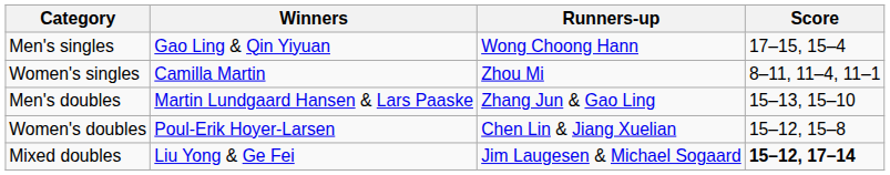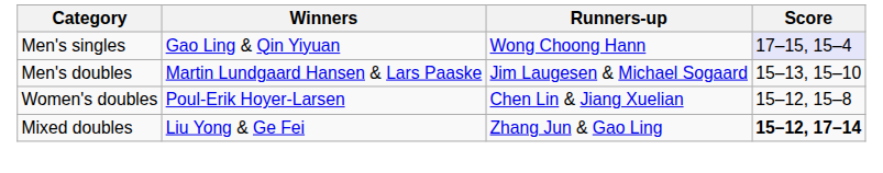 <table class=wikitable style="margin:auto;">
 <tr>
 <th>Category</th>
 <th>Winners</th>
 <th>Runners-up</th>
 <th>Score</th>
 </tr>
 <tr>
 <td>Men's singles</td>
 <td> <a href='#'>Gao Ling</a> & <a href='#'>Qin Yiyuan</a></td>
 <td> <a href='#'>Wong Choong Hann</a></td>
-<td>17–15, 15–4</td>
-</tr>
-<tr>
-<td>Women's singles</td>
-<td> <a href='#'>Camilla Martin</a></td>
-<td> <a href='#'>Zhou Mi</a></td>
-<td>8–11, 11–4, 11–1</td>
+<td style="background: lavender;">17–15, 15–4</td>
 </tr>
 <tr>
 <td>Men's doubles</td>
 <td> <a href='#'>Martin Lundgaard Hansen</a> & <a href='#'>Lars Paaske</a></td>
-<td> <a href='#'>Zhang Jun</a> & <a href='#'>Gao Ling</a></td>
+<td> <a href='#'>Jim Laugesen</a> & <a href='#'>Michael Sogaard</a></td>
 <td>15–13, 15–10</td>
 </tr>
 <tr>
 <td>Women's doubles</td>
 <td> <a href='#'>Poul-Erik Hoyer-Larsen</a></td>
 <td> <a href='#'>Chen Lin</a> & <a href='#'>Jiang Xuelian</a></td>
 <td>15–12, 15–8</td>
 </tr>
 <tr>
 <td>Mixed doubles</td>
 <td> <a href='#'>Liu Yong</a> & <a href='#'>Ge Fei</a></td>
-<td> <a href='#'>Jim Laugesen</a> & <a href='#'>Michael Sogaard</a></td>
+<td> <a href='#'>Zhang Jun</a> & <a href='#'>Gao Ling</a></td>
 <td><strong>15–12, 17–14</strong></td>
 </tr>
 </table>
